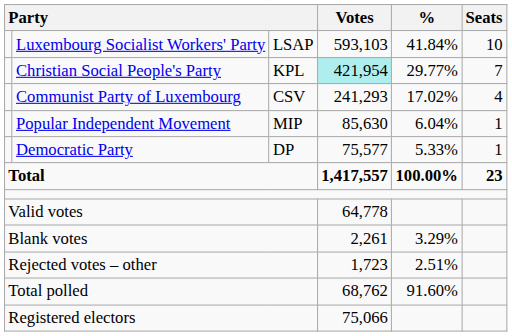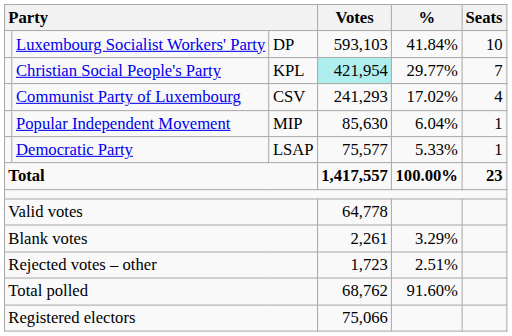 <table class="wikitable" border="1" style="text-align:right;">
 <tr>
 <th style="text-align:left;" valign=bottom colspan=3>Party</th>
 <th align=center valign=bottom width="50">Votes</th>
 <th align=center valign=bottom width="50">%</th>
 <th align=center>Seats</th>
 </tr>
 <tr>
 <td></td>
 <td align=left><a href='#'>Luxembourg Socialist Workers' Party</a></td>
-<td align=left>LSAP</td>
+<td align=left>DP</td>
 <td>593,103</td>
 <td>41.84%</td>
 <td>10</td>
 </tr>
 <tr>
 <td></td>
 <td align=left><a href='#'>Christian Social People's Party</a></td>
 <td align=left>KPL</td>
 <td style="background: paleturquoise;">421,954</td>
 <td>29.77%</td>
 <td>7</td>
 </tr>
 <tr>
 <td></td>
 <td align=left><a href='#'>Communist Party of Luxembourg</a></td>
 <td align=left>CSV</td>
 <td>241,293</td>
 <td>17.02%</td>
 <td>4</td>
 </tr>
 <tr>
 <td></td>
 <td align=left><a href='#'>Popular Independent Movement</a></td>
 <td align=left>MIP</td>
 <td>85,630</td>
 <td>6.04%</td>
 <td>1</td>
 </tr>
 <tr>
 <td></td>
 <td align=left><a href='#'>Democratic Party</a></td>
-<td align=left>DP</td>
+<td align=left>LSAP</td>
 <td>75,577</td>
 <td>5.33%</td>
 <td>1</td>
 </tr>
 <tr style="font-weight:bold">
 <td align=left colspan=3>Total</td>
 <td>1,417,557</td>
 <td>100.00%</td>
 <td>23</td>
 </tr>
 <tr>
 <td colspan=6 height="2"></td>
 </tr>
 <tr>
 <td align=left colspan=3>Valid votes</td>
 <td>64,778</td>
 <td></td>
 <td></td>
 </tr>
 <tr>
 <td align=left colspan=3>Blank votes</td>
 <td>2,261</td>
 <td>3.29%</td>
 <td></td>
 </tr>
 <tr>
 <td align=left colspan=3>Rejected votes – other</td>
 <td>1,723</td>
 <td>2.51%</td>
 <td></td>
 </tr>
 <tr>
 <td align=left colspan=3>Total polled</td>
 <td>68,762</td>
 <td>91.60%</td>
 <td></td>
 </tr>
 <tr>
 <td align=left colspan=3>Registered electors</td>
 <td>75,066</td>
 <td></td>
 <td></td>
 </tr>
 </table>
